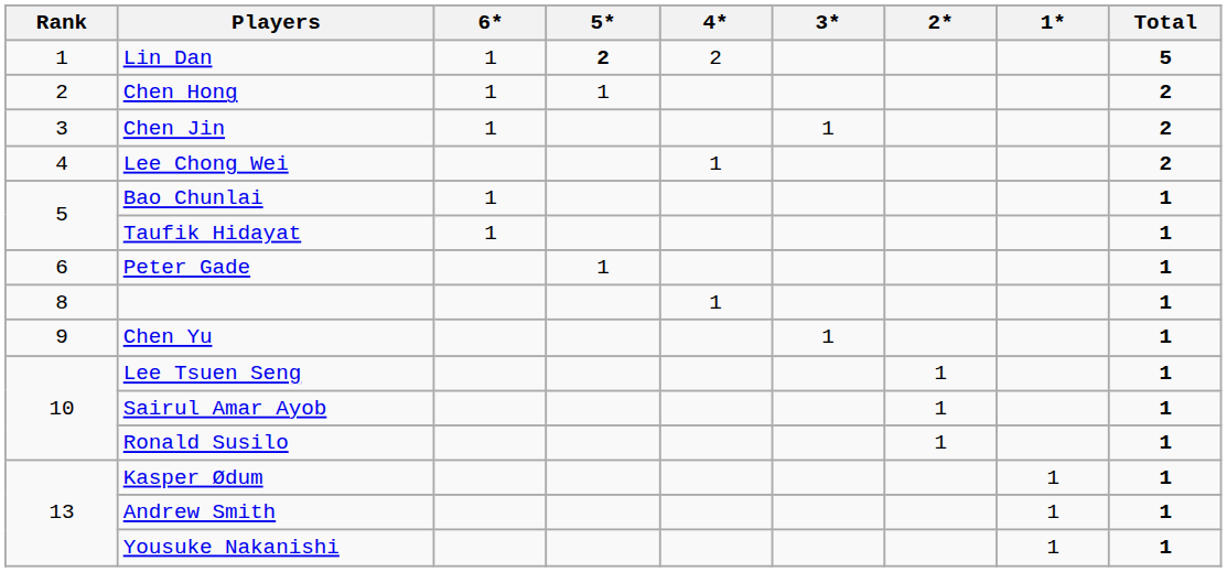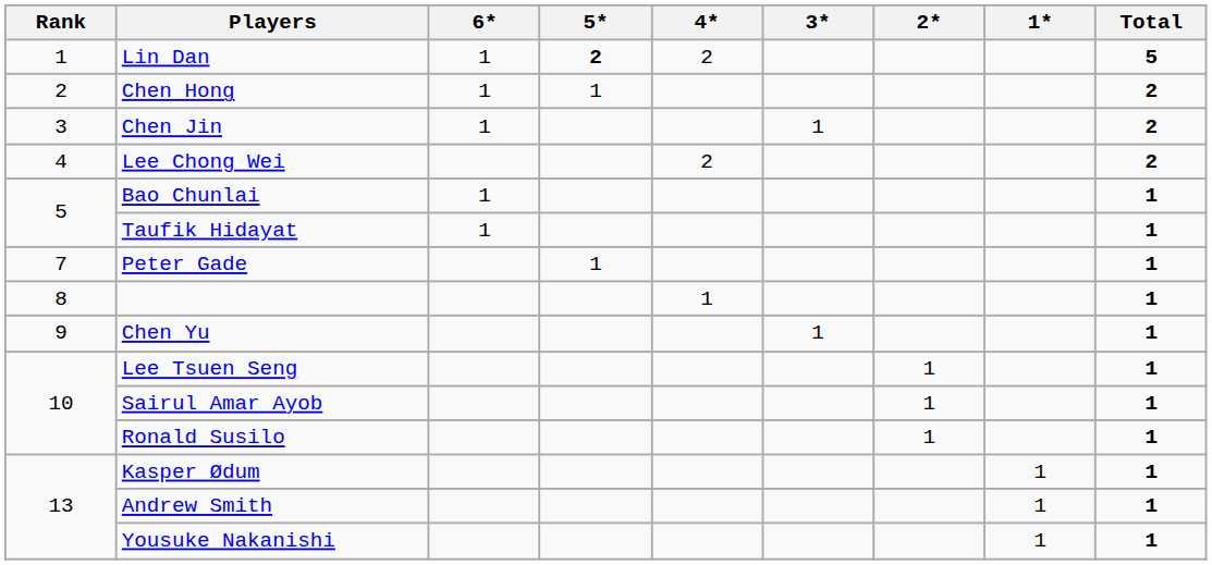 <table class="wikitable" style="font-size:80%; text-align:center">
 <tr>
 <th width="50">Rank</th>
 <th width="150">Players</th>
 <th width="50">6*</th>
 <th width="50">5*</th>
 <th width="50">4*</th>
 <th width="50">3*</th>
 <th width="50">2*</th>
 <th width="50">1*</th>
 <th width="50">Total</th>
 </tr>
 <tr>
 <td>1</td>
 <td align="left"> <a href='#'>Lin Dan</a></td>
 <td>1</td>
 <td><strong>2</strong></td>
 <td>2</td>
 <td></td>
 <td></td>
 <td></td>
 <td><strong>5</strong></td>
 </tr>
 <tr>
 <td>2</td>
 <td align="left"> <a href='#'>Chen Hong</a></td>
 <td>1</td>
 <td>1</td>
 <td></td>
 <td></td>
 <td></td>
 <td></td>
 <td><strong>2</strong></td>
 </tr>
 <tr>
 <td>3</td>
 <td align="left"> <a href='#'>Chen Jin</a></td>
 <td>1</td>
 <td></td>
 <td></td>
 <td>1</td>
 <td></td>
 <td></td>
 <td><strong>2</strong></td>
 </tr>
 <tr>
 <td>4</td>
 <td align="left"> <a href='#'>Lee Chong Wei</a></td>
 <td></td>
 <td></td>
-<td>1</td>
+<td>2</td>
 <td></td>
 <td></td>
 <td></td>
 <td><strong>2</strong></td>
 </tr>
 <tr>
 <td rowspan="2">5</td>
 <td align="left"> <a href='#'>Bao Chunlai</a></td>
 <td>1</td>
 <td></td>
 <td></td>
 <td></td>
 <td></td>
 <td></td>
 <td><strong>1</strong></td>
 </tr>
 <tr>
 <td align="left"> <a href='#'>Taufik Hidayat</a></td>
 <td>1</td>
 <td></td>
 <td></td>
 <td></td>
 <td></td>
 <td></td>
 <td><strong>1</strong></td>
 </tr>
 <tr>
-<td>6</td>
+<td>7</td>
 <td align="left"> <a href='#'>Peter Gade</a></td>
 <td></td>
 <td>1</td>
 <td></td>
 <td></td>
 <td></td>
 <td></td>
 <td><strong>1</strong></td>
 </tr>
 <tr>
 <td>8</td>
 <td align="left"></td>
 <td></td>
 <td></td>
 <td>1</td>
 <td></td>
 <td></td>
 <td></td>
 <td><strong>1</strong></td>
 </tr>
 <tr>
 <td>9</td>
 <td align="left"> <a href='#'>Chen Yu</a></td>
 <td></td>
 <td></td>
 <td></td>
 <td>1</td>
 <td></td>
 <td></td>
 <td><strong>1</strong></td>
 </tr>
 <tr>
 <td rowspan="3">10</td>
 <td align="left"> <a href='#'>Lee Tsuen Seng</a></td>
 <td></td>
 <td></td>
 <td></td>
 <td></td>
 <td>1</td>
 <td></td>
 <td><strong>1</strong></td>
 </tr>
 <tr>
 <td align="left"> <a href='#'>Sairul Amar Ayob</a></td>
 <td></td>
 <td></td>
 <td></td>
 <td></td>
 <td>1</td>
 <td></td>
 <td><strong>1</strong></td>
 </tr>
 <tr>
 <td align="left"> <a href='#'>Ronald Susilo</a></td>
 <td></td>
 <td></td>
 <td></td>
 <td></td>
 <td>1</td>
 <td></td>
 <td><strong>1</strong></td>
 </tr>
 <tr>
 <td rowspan="3">13</td>
 <td align="left"> <a href='#'>Kasper Ødum</a></td>
 <td></td>
 <td></td>
 <td></td>
 <td></td>
 <td></td>
 <td>1</td>
 <td><strong>1</strong></td>
 </tr>
 <tr>
 <td align="left"> <a href='#'>Andrew Smith</a></td>
 <td></td>
 <td></td>
 <td></td>
 <td></td>
 <td></td>
 <td>1</td>
 <td><strong>1</strong></td>
 </tr>
 <tr>
 <td align="left"> <a href='#'>Yousuke Nakanishi</a></td>
 <td></td>
 <td></td>
 <td></td>
 <td></td>
 <td></td>
 <td>1</td>
 <td><strong>1</strong></td>
 </tr>
 </table>
